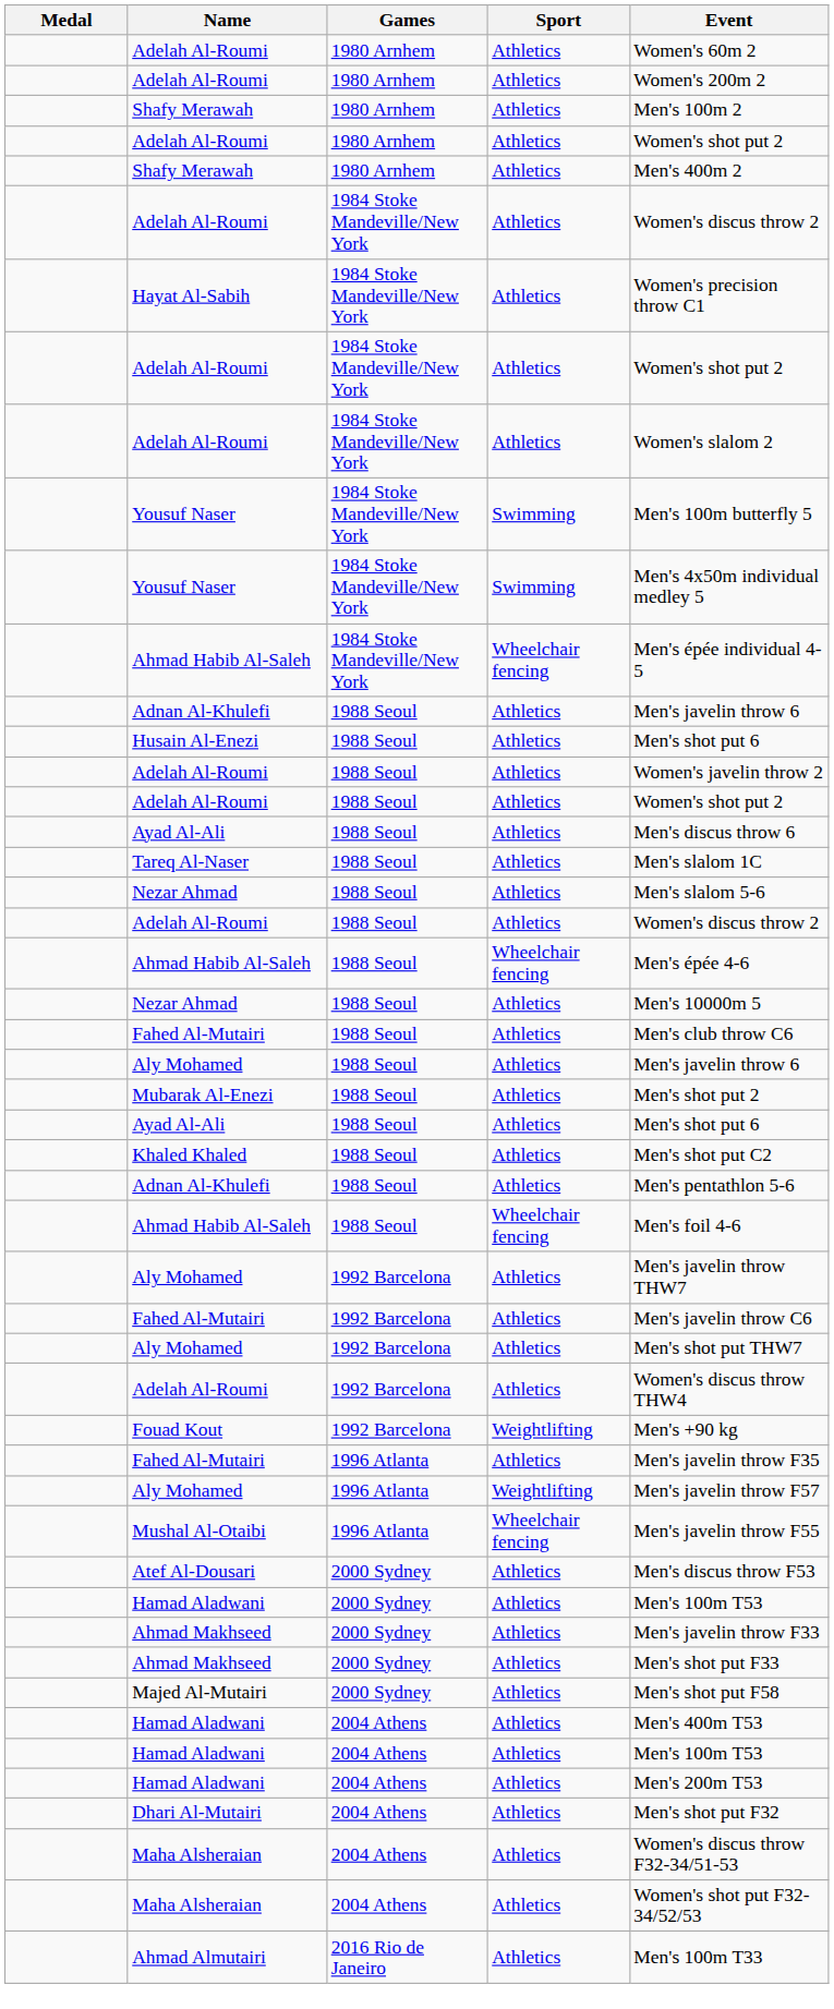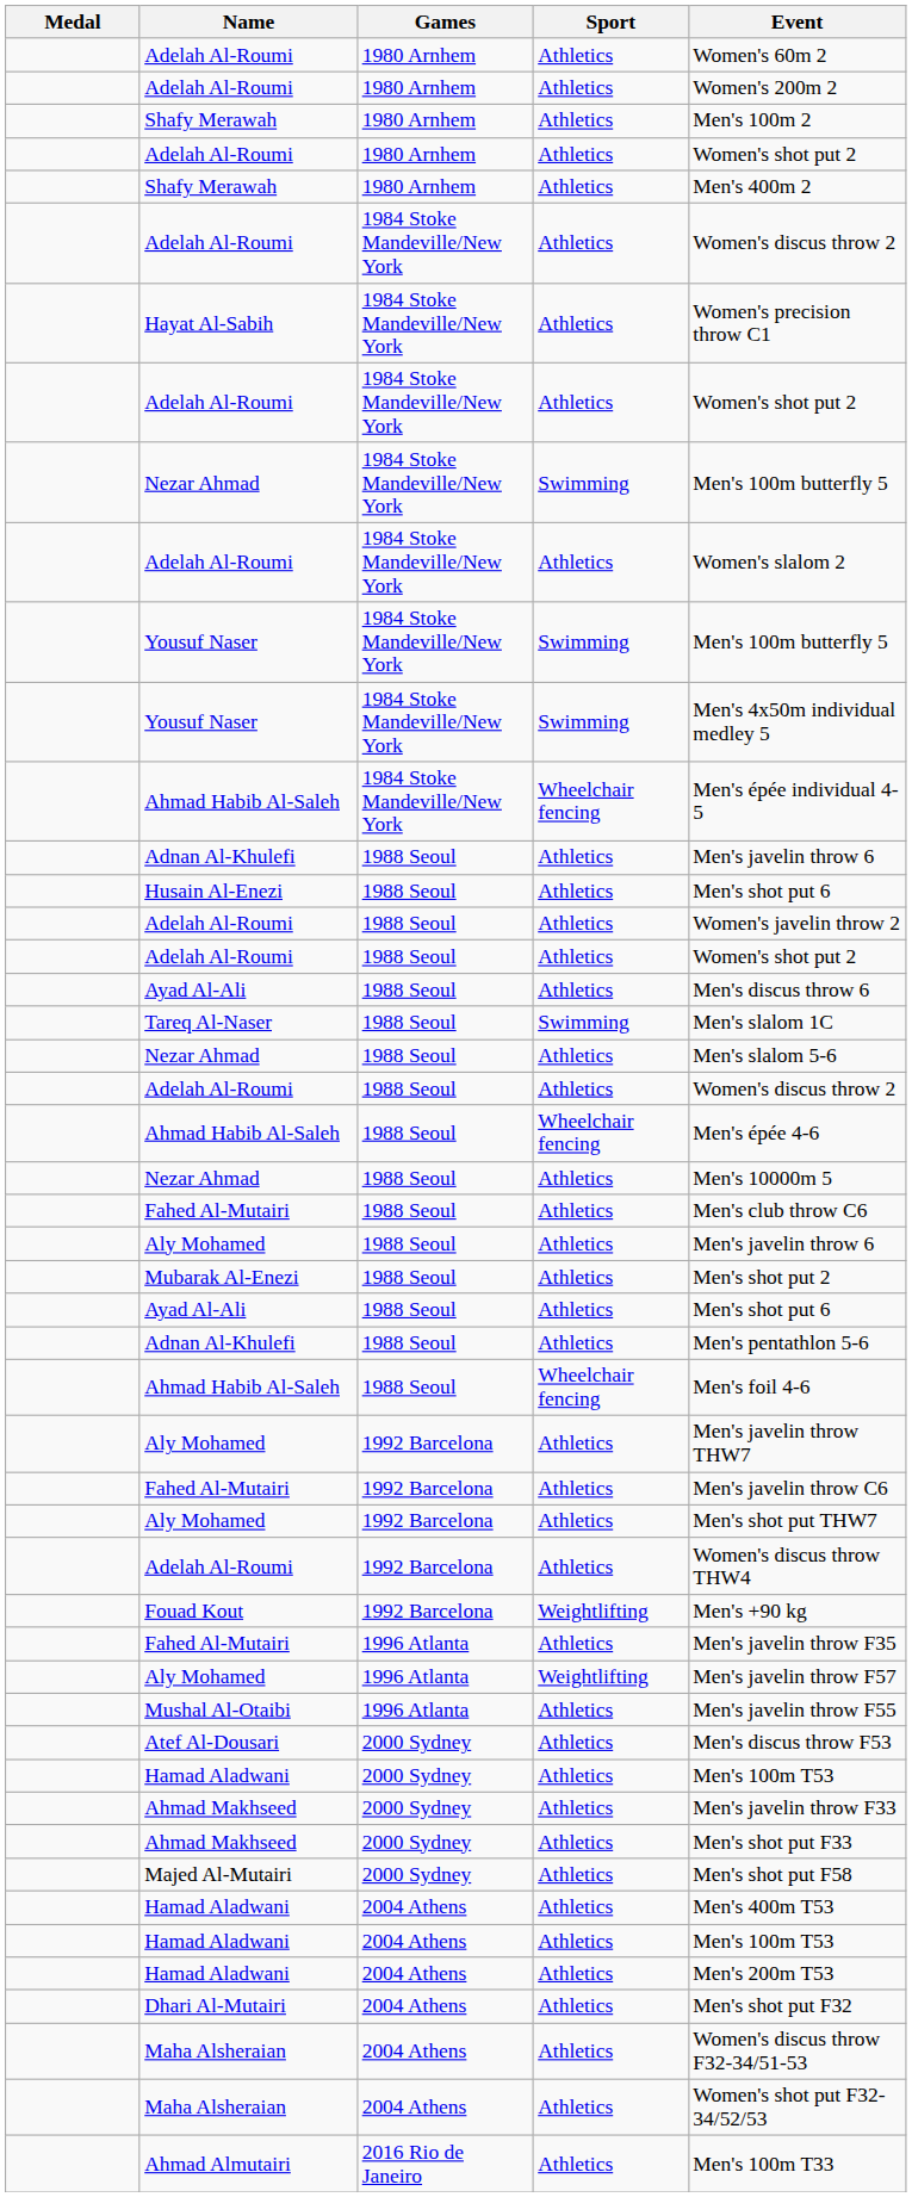 <table class="wikitable sortable">
 <tr>
 <th style="width:6em">Medal</th>
 <th style="width:10em">Name</th>
 <th style="width:8em">Games</th>
 <th style="width:7em">Sport</th>
 <th style="width:10em">Event</th>
 </tr>
 <tr>
 <td></td>
 <td><a href='#'>Adelah Al-Roumi</a></td>
 <td> <a href='#'>1980 Arnhem</a></td>
 <td><a href='#'>Athletics</a></td>
 <td>Women's 60m 2</td>
 </tr>
 <tr>
 <td></td>
 <td><a href='#'>Adelah Al-Roumi</a></td>
 <td> <a href='#'>1980 Arnhem</a></td>
 <td><a href='#'>Athletics</a></td>
 <td>Women's 200m 2</td>
 </tr>
 <tr>
 <td></td>
 <td><a href='#'>Shafy Merawah</a></td>
 <td> <a href='#'>1980 Arnhem</a></td>
 <td><a href='#'>Athletics</a></td>
 <td>Men's 100m 2</td>
 </tr>
 <tr>
 <td></td>
 <td><a href='#'>Adelah Al-Roumi</a></td>
 <td> <a href='#'>1980 Arnhem</a></td>
 <td><a href='#'>Athletics</a></td>
 <td>Women's shot put 2</td>
 </tr>
 <tr>
 <td></td>
 <td><a href='#'>Shafy Merawah</a></td>
 <td> <a href='#'>1980 Arnhem</a></td>
 <td><a href='#'>Athletics</a></td>
 <td>Men's 400m 2</td>
 </tr>
 <tr>
 <td></td>
 <td><a href='#'>Adelah Al-Roumi</a></td>
 <td>  <a href='#'>1984 Stoke Mandeville/New York</a></td>
 <td><a href='#'>Athletics</a></td>
 <td>Women's discus throw 2</td>
 </tr>
 <tr>
 <td></td>
 <td><a href='#'>Hayat Al-Sabih</a></td>
 <td>  <a href='#'>1984 Stoke Mandeville/New York</a></td>
 <td><a href='#'>Athletics</a></td>
 <td>Women's precision throw C1</td>
 </tr>
 <tr>
 <td></td>
 <td><a href='#'>Adelah Al-Roumi</a></td>
 <td>  <a href='#'>1984 Stoke Mandeville/New York</a></td>
 <td><a href='#'>Athletics</a></td>
 <td>Women's shot put 2</td>
+</tr>
+<tr>
+<td></td>
+<td><a href='#'>Nezar Ahmad</a></td>
+<td>  <a href='#'>1984 Stoke Mandeville/New York</a></td>
+<td><a href='#'>Swimming</a></td>
+<td>Men's 100m butterfly 5</td>
 </tr>
 <tr>
 <td></td>
 <td><a href='#'>Adelah Al-Roumi</a></td>
 <td>  <a href='#'>1984 Stoke Mandeville/New York</a></td>
 <td><a href='#'>Athletics</a></td>
 <td>Women's slalom 2</td>
 </tr>
 <tr>
 <td></td>
 <td><a href='#'>Yousuf Naser</a></td>
 <td>  <a href='#'>1984 Stoke Mandeville/New York</a></td>
 <td><a href='#'>Swimming</a></td>
 <td>Men's 100m butterfly 5</td>
 </tr>
 <tr>
 <td></td>
 <td><a href='#'>Yousuf Naser</a></td>
 <td>  <a href='#'>1984 Stoke Mandeville/New York</a></td>
 <td><a href='#'>Swimming</a></td>
 <td>Men's 4x50m individual medley 5</td>
 </tr>
 <tr>
 <td></td>
 <td><a href='#'>Ahmad Habib Al-Saleh</a></td>
 <td>  <a href='#'>1984 Stoke Mandeville/New York</a></td>
 <td><a href='#'>Wheelchair fencing</a></td>
 <td>Men's épée individual 4-5</td>
 </tr>
 <tr>
 <td></td>
 <td><a href='#'>Adnan Al-Khulefi</a></td>
 <td> <a href='#'>1988 Seoul</a></td>
 <td><a href='#'>Athletics</a></td>
 <td>Men's javelin throw 6</td>
 </tr>
 <tr>
 <td></td>
 <td><a href='#'>Husain Al-Enezi</a></td>
 <td> <a href='#'>1988 Seoul</a></td>
 <td><a href='#'>Athletics</a></td>
 <td>Men's shot put 6</td>
 </tr>
 <tr>
 <td></td>
 <td><a href='#'>Adelah Al-Roumi</a></td>
 <td> <a href='#'>1988 Seoul</a></td>
 <td><a href='#'>Athletics</a></td>
 <td>Women's javelin throw 2</td>
 </tr>
 <tr>
 <td></td>
 <td><a href='#'>Adelah Al-Roumi</a></td>
 <td> <a href='#'>1988 Seoul</a></td>
 <td><a href='#'>Athletics</a></td>
 <td>Women's shot put 2</td>
 </tr>
 <tr>
 <td></td>
 <td><a href='#'>Ayad Al-Ali</a></td>
 <td> <a href='#'>1988 Seoul</a></td>
 <td><a href='#'>Athletics</a></td>
 <td>Men's discus throw 6</td>
 </tr>
 <tr>
 <td></td>
 <td><a href='#'>Tareq Al-Naser</a></td>
 <td> <a href='#'>1988 Seoul</a></td>
-<td><a href='#'>Athletics</a></td>
+<td><a href='#'>Swimming</a></td>
 <td>Men's slalom 1C</td>
 </tr>
 <tr>
 <td></td>
 <td><a href='#'>Nezar Ahmad</a></td>
 <td> <a href='#'>1988 Seoul</a></td>
 <td><a href='#'>Athletics</a></td>
 <td>Men's slalom 5-6</td>
 </tr>
 <tr>
 <td></td>
 <td><a href='#'>Adelah Al-Roumi</a></td>
 <td> <a href='#'>1988 Seoul</a></td>
 <td><a href='#'>Athletics</a></td>
 <td>Women's discus throw 2</td>
 </tr>
 <tr>
 <td></td>
 <td><a href='#'>Ahmad Habib Al-Saleh</a></td>
 <td> <a href='#'>1988 Seoul</a></td>
 <td><a href='#'>Wheelchair fencing</a></td>
 <td>Men's épée 4-6</td>
 </tr>
 <tr>
 <td></td>
 <td><a href='#'>Nezar Ahmad</a></td>
 <td> <a href='#'>1988 Seoul</a></td>
 <td><a href='#'>Athletics</a></td>
 <td>Men's 10000m 5</td>
 </tr>
 <tr>
 <td></td>
 <td><a href='#'>Fahed Al-Mutairi</a></td>
 <td> <a href='#'>1988 Seoul</a></td>
 <td><a href='#'>Athletics</a></td>
 <td>Men's club throw C6</td>
 </tr>
 <tr>
 <td></td>
 <td><a href='#'>Aly Mohamed</a></td>
 <td> <a href='#'>1988 Seoul</a></td>
 <td><a href='#'>Athletics</a></td>
 <td>Men's javelin throw 6</td>
 </tr>
 <tr>
 <td></td>
 <td><a href='#'>Mubarak Al-Enezi</a></td>
 <td> <a href='#'>1988 Seoul</a></td>
 <td><a href='#'>Athletics</a></td>
 <td>Men's shot put 2</td>
 </tr>
 <tr>
 <td></td>
 <td><a href='#'>Ayad Al-Ali</a></td>
 <td> <a href='#'>1988 Seoul</a></td>
 <td><a href='#'>Athletics</a></td>
 <td>Men's shot put 6</td>
-</tr>
-<tr>
-<td></td>
-<td><a href='#'>Khaled Khaled</a></td>
-<td> <a href='#'>1988 Seoul</a></td>
-<td><a href='#'>Athletics</a></td>
-<td>Men's shot put C2</td>
 </tr>
 <tr>
 <td></td>
 <td><a href='#'>Adnan Al-Khulefi</a></td>
 <td> <a href='#'>1988 Seoul</a></td>
 <td><a href='#'>Athletics</a></td>
 <td>Men's pentathlon 5-6</td>
 </tr>
 <tr>
 <td></td>
 <td><a href='#'>Ahmad Habib Al-Saleh</a></td>
 <td> <a href='#'>1988 Seoul</a></td>
 <td><a href='#'>Wheelchair fencing</a></td>
 <td>Men's foil 4-6</td>
 </tr>
 <tr>
 <td></td>
 <td><a href='#'>Aly Mohamed</a></td>
 <td> <a href='#'>1992 Barcelona</a></td>
 <td><a href='#'>Athletics</a></td>
 <td>Men's javelin throw THW7</td>
 </tr>
 <tr>
 <td></td>
 <td><a href='#'>Fahed Al-Mutairi</a></td>
 <td> <a href='#'>1992 Barcelona</a></td>
 <td><a href='#'>Athletics</a></td>
 <td>Men's javelin throw C6</td>
 </tr>
 <tr>
 <td></td>
 <td><a href='#'>Aly Mohamed</a></td>
 <td> <a href='#'>1992 Barcelona</a></td>
 <td><a href='#'>Athletics</a></td>
 <td>Men's shot put THW7</td>
 </tr>
 <tr>
 <td></td>
 <td><a href='#'>Adelah Al-Roumi</a></td>
 <td> <a href='#'>1992 Barcelona</a></td>
 <td><a href='#'>Athletics</a></td>
 <td>Women's discus throw THW4</td>
 </tr>
 <tr>
 <td></td>
 <td><a href='#'>Fouad Kout</a></td>
 <td> <a href='#'>1992 Barcelona</a></td>
 <td><a href='#'>Weightlifting</a></td>
 <td>Men's +90 kg</td>
 </tr>
 <tr>
 <td></td>
 <td><a href='#'>Fahed Al-Mutairi</a></td>
 <td> <a href='#'>1996 Atlanta</a></td>
 <td><a href='#'>Athletics</a></td>
 <td>Men's javelin throw F35</td>
 </tr>
 <tr>
 <td></td>
 <td><a href='#'>Aly Mohamed</a></td>
 <td> <a href='#'>1996 Atlanta</a></td>
 <td><a href='#'>Weightlifting</a></td>
 <td>Men's javelin throw F57</td>
 </tr>
 <tr>
 <td></td>
 <td><a href='#'>Mushal Al-Otaibi</a></td>
 <td> <a href='#'>1996 Atlanta</a></td>
-<td><a href='#'>Wheelchair fencing</a></td>
+<td><a href='#'>Athletics</a></td>
 <td>Men's javelin throw F55</td>
 </tr>
 <tr>
 <td></td>
 <td><a href='#'>Atef Al-Dousari</a></td>
 <td> <a href='#'>2000 Sydney</a></td>
 <td><a href='#'>Athletics</a></td>
 <td>Men's discus throw F53</td>
 </tr>
 <tr>
 <td></td>
 <td><a href='#'>Hamad Aladwani</a></td>
 <td> <a href='#'>2000 Sydney</a></td>
 <td><a href='#'>Athletics</a></td>
 <td>Men's 100m T53</td>
 </tr>
 <tr>
 <td></td>
 <td><a href='#'>Ahmad Makhseed</a></td>
 <td> <a href='#'>2000 Sydney</a></td>
 <td><a href='#'>Athletics</a></td>
 <td>Men's javelin throw F33</td>
 </tr>
 <tr>
 <td></td>
 <td><a href='#'>Ahmad Makhseed</a></td>
 <td> <a href='#'>2000 Sydney</a></td>
 <td><a href='#'>Athletics</a></td>
 <td>Men's shot put F33</td>
 </tr>
 <tr>
 <td></td>
 <td>Majed Al-Mutairi</td>
 <td> <a href='#'>2000 Sydney</a></td>
 <td><a href='#'>Athletics</a></td>
 <td>Men's shot put F58</td>
 </tr>
 <tr>
 <td></td>
 <td><a href='#'>Hamad Aladwani</a></td>
 <td> <a href='#'>2004 Athens</a></td>
 <td><a href='#'>Athletics</a></td>
 <td>Men's 400m T53</td>
 </tr>
 <tr>
 <td></td>
 <td><a href='#'>Hamad Aladwani</a></td>
 <td> <a href='#'>2004 Athens</a></td>
 <td><a href='#'>Athletics</a></td>
 <td>Men's 100m T53</td>
 </tr>
 <tr>
 <td></td>
 <td><a href='#'>Hamad Aladwani</a></td>
 <td> <a href='#'>2004 Athens</a></td>
 <td><a href='#'>Athletics</a></td>
 <td>Men's 200m T53</td>
 </tr>
 <tr>
 <td></td>
 <td><a href='#'>Dhari Al-Mutairi</a></td>
 <td> <a href='#'>2004 Athens</a></td>
 <td><a href='#'>Athletics</a></td>
 <td>Men's shot put F32</td>
 </tr>
 <tr>
 <td></td>
 <td><a href='#'>Maha Alsheraian</a></td>
 <td> <a href='#'>2004 Athens</a></td>
 <td><a href='#'>Athletics</a></td>
 <td>Women's discus throw F32-34/51-53</td>
 </tr>
 <tr>
 <td></td>
 <td><a href='#'>Maha Alsheraian</a></td>
 <td> <a href='#'>2004 Athens</a></td>
 <td><a href='#'>Athletics</a></td>
 <td>Women's shot put F32-34/52/53</td>
 </tr>
 <tr>
 <td></td>
 <td><a href='#'>Ahmad Almutairi</a></td>
 <td> <a href='#'>2016 Rio de Janeiro</a></td>
 <td><a href='#'>Athletics</a></td>
 <td>Men's 100m T33</td>
 </tr>
 </table>
